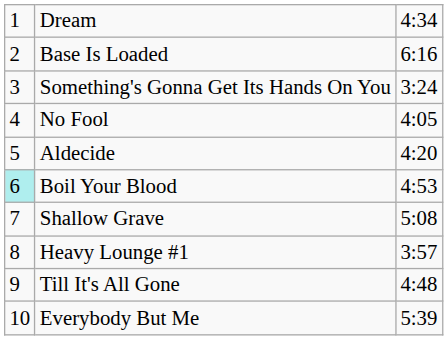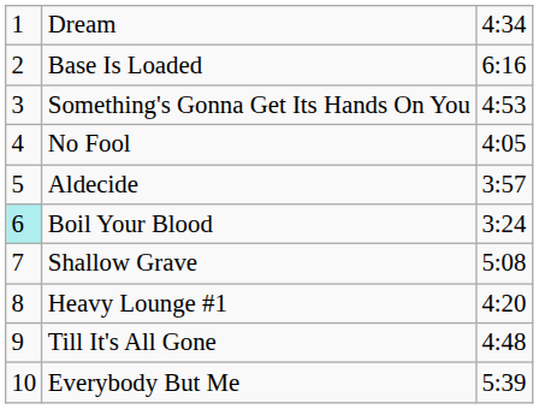 <table class="wikitable">
 <tr>
 <td>1</td>
 <td>Dream</td>
 <td>4:34</td>
 </tr>
 <tr>
 <td>2</td>
 <td>Base Is Loaded</td>
 <td>6:16</td>
 </tr>
 <tr>
 <td>3</td>
 <td>Something's Gonna Get Its Hands On You</td>
-<td>3:24</td>
+<td>4:53</td>
 </tr>
 <tr>
 <td>4</td>
 <td>No Fool</td>
 <td>4:05</td>
 </tr>
 <tr>
 <td>5</td>
 <td>Aldecide</td>
-<td>4:20</td>
+<td>3:57</td>
 </tr>
 <tr>
 <td style="background: paleturquoise;">6</td>
 <td>Boil Your Blood</td>
-<td>4:53</td>
+<td>3:24</td>
 </tr>
 <tr>
 <td>7</td>
 <td>Shallow Grave</td>
 <td>5:08</td>
 </tr>
 <tr>
 <td>8</td>
 <td>Heavy Lounge #1</td>
-<td>3:57</td>
+<td>4:20</td>
 </tr>
 <tr>
 <td>9</td>
 <td>Till It's All Gone</td>
 <td>4:48</td>
 </tr>
 <tr>
 <td>10</td>
 <td>Everybody But Me</td>
 <td>5:39</td>
 </tr>
 </table>
